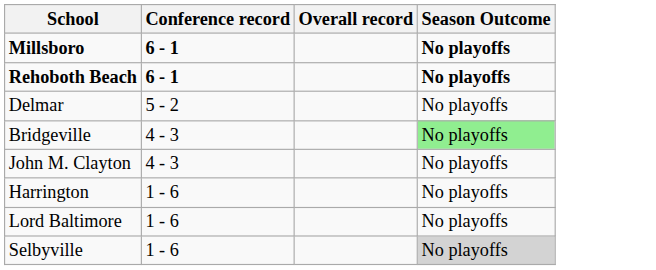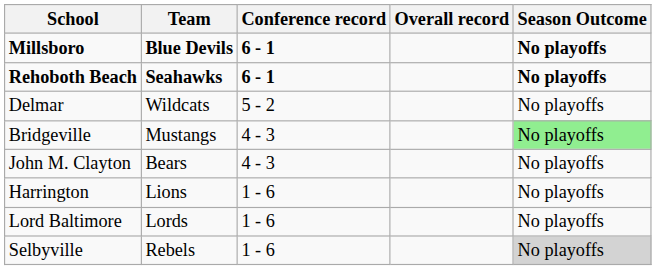 <table class="wikitable mw-collapsible mw-collapsed">
 <tr>
 <th>School</th>
+<th>Team</th>
 <th>Conference record</th>
 <th>Overall record</th>
 <th>Season Outcome</th>
 </tr>
 <tr>
 <td><strong> Millsboro </strong></td>
+<td><strong> Blue Devils </strong></td>
 <td><strong>6 - 1</strong></td>
 <td></td>
 <td><strong>No playoffs</strong></td>
 </tr>
 <tr>
 <td><strong> Rehoboth Beach </strong></td>
+<td><strong> Seahawks </strong></td>
 <td><strong>6 - 1</strong></td>
 <td></td>
 <td><strong>No playoffs</strong></td>
 </tr>
 <tr>
 <td>Delmar</td>
+<td>Wildcats</td>
 <td>5 - 2</td>
 <td></td>
 <td>No playoffs</td>
 </tr>
 <tr>
 <td>Bridgeville</td>
+<td>Mustangs</td>
 <td>4 - 3</td>
 <td></td>
 <td style="background: lightgreen;">No playoffs</td>
 </tr>
 <tr>
 <td>John M. Clayton</td>
+<td>Bears</td>
 <td>4 - 3</td>
 <td></td>
 <td>No playoffs</td>
 </tr>
 <tr>
 <td>Harrington</td>
+<td>Lions</td>
 <td>1 - 6</td>
 <td></td>
 <td>No playoffs</td>
 </tr>
 <tr>
 <td>Lord Baltimore</td>
+<td>Lords</td>
 <td>1 - 6</td>
 <td></td>
 <td>No playoffs</td>
 </tr>
 <tr>
 <td>Selbyville</td>
+<td>Rebels</td>
 <td>1 - 6</td>
 <td></td>
 <td style="background: lightgrey;">No playoffs</td>
 </tr>
 </table>
